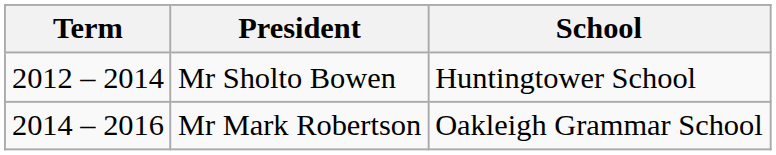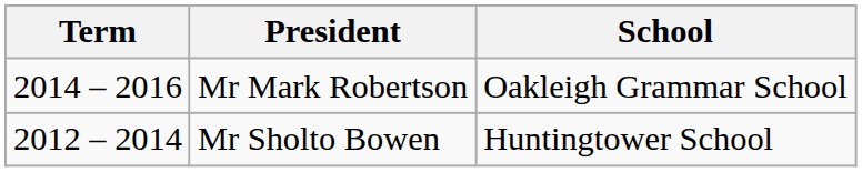 <table class="wikitable">
 <tr>
 <th>Term</th>
 <th>President</th>
 <th>School</th>
 </tr>
 <tr>
+<td>2014 – 2016</td>
+<td>Mr Mark Robertson</td>
+<td>Oakleigh Grammar School</td>
+</tr>
+<tr>
 <td>2012 – 2014</td>
 <td>Mr Sholto Bowen</td>
 <td>Huntingtower School</td>
 </tr>
-<tr>
-<td>2014 – 2016</td>
-<td>Mr Mark Robertson</td>
-<td>Oakleigh Grammar School</td>
-</tr>
 </table>
